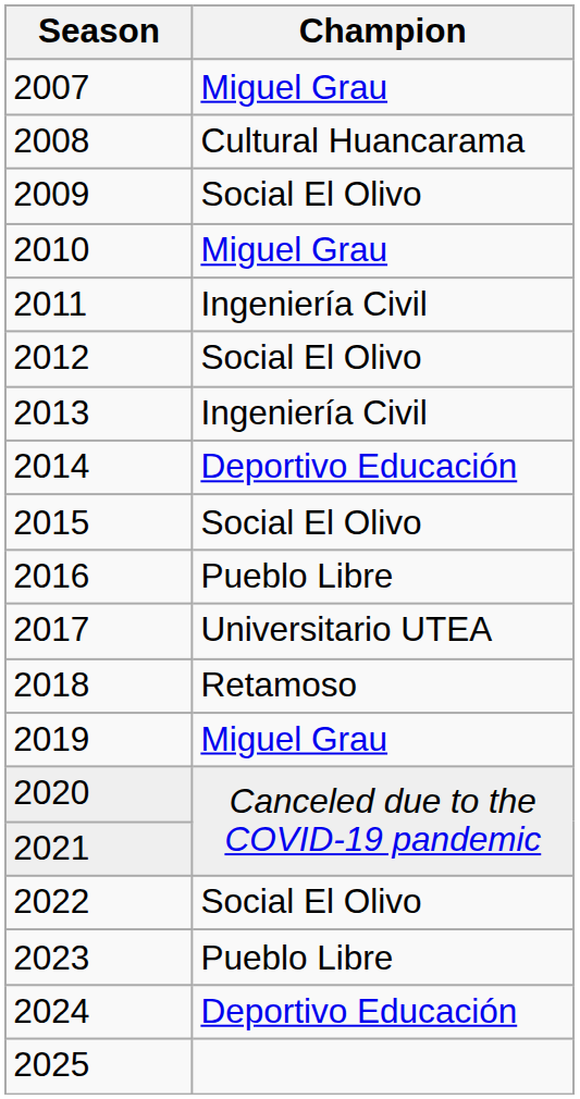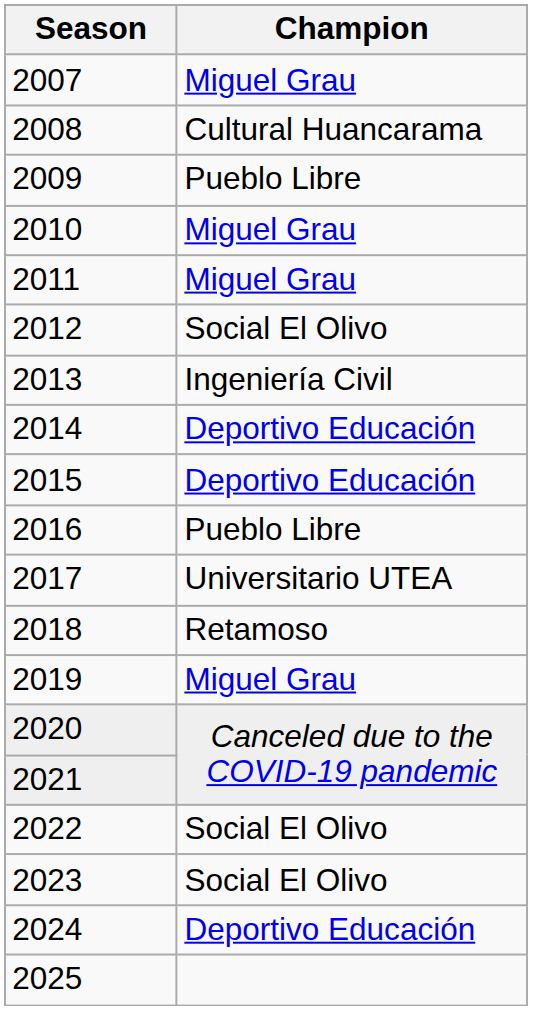 <table class="wikitable sortable">
 <tr>
 <th width=80px>Season</th>
 <th width=170px>Champion</th>
 </tr>
 <tr>
 <td>2007</td>
 <td><a href='#'>Miguel Grau</a></td>
 </tr>
 <tr>
 <td>2008</td>
 <td>Cultural Huancarama</td>
 </tr>
 <tr>
 <td>2009</td>
-<td>Social El Olivo</td>
+<td>Pueblo Libre</td>
 </tr>
 <tr>
 <td>2010</td>
 <td><a href='#'>Miguel Grau</a></td>
 </tr>
 <tr>
 <td>2011</td>
-<td>Ingeniería Civil</td>
+<td><a href='#'>Miguel Grau</a></td>
 </tr>
 <tr>
 <td>2012</td>
 <td>Social El Olivo</td>
 </tr>
 <tr>
 <td>2013</td>
 <td>Ingeniería Civil</td>
 </tr>
 <tr>
 <td>2014</td>
 <td><a href='#'>Deportivo Educación</a></td>
 </tr>
 <tr>
 <td>2015</td>
-<td>Social El Olivo</td>
+<td><a href='#'>Deportivo Educación</a></td>
 </tr>
 <tr>
 <td>2016</td>
 <td>Pueblo Libre</td>
 </tr>
 <tr>
 <td>2017</td>
 <td>Universitario UTEA</td>
 </tr>
 <tr>
 <td>2018</td>
 <td>Retamoso</td>
 </tr>
 <tr>
 <td>2019</td>
 <td><a href='#'>Miguel Grau</a></td>
 </tr>
 <tr bgcolor=#efefef>
 <td>2020</td>
 <td rowspan=2 colspan="1" align=center><em>Canceled due to the <a href='#'>COVID-19 pandemic</a></em></td>
 </tr>
 <tr bgcolor=#efefef>
 <td>2021</td>
 </tr>
 <tr>
 <td>2022</td>
 <td>Social El Olivo</td>
 </tr>
 <tr>
 <td>2023</td>
-<td>Pueblo Libre</td>
+<td>Social El Olivo</td>
 </tr>
 <tr>
 <td>2024</td>
 <td><a href='#'>Deportivo Educación</a></td>
 </tr>
 <tr>
 <td>2025</td>
 <td></td>
 </tr>
 <tr>
 </tr>
 </table>
